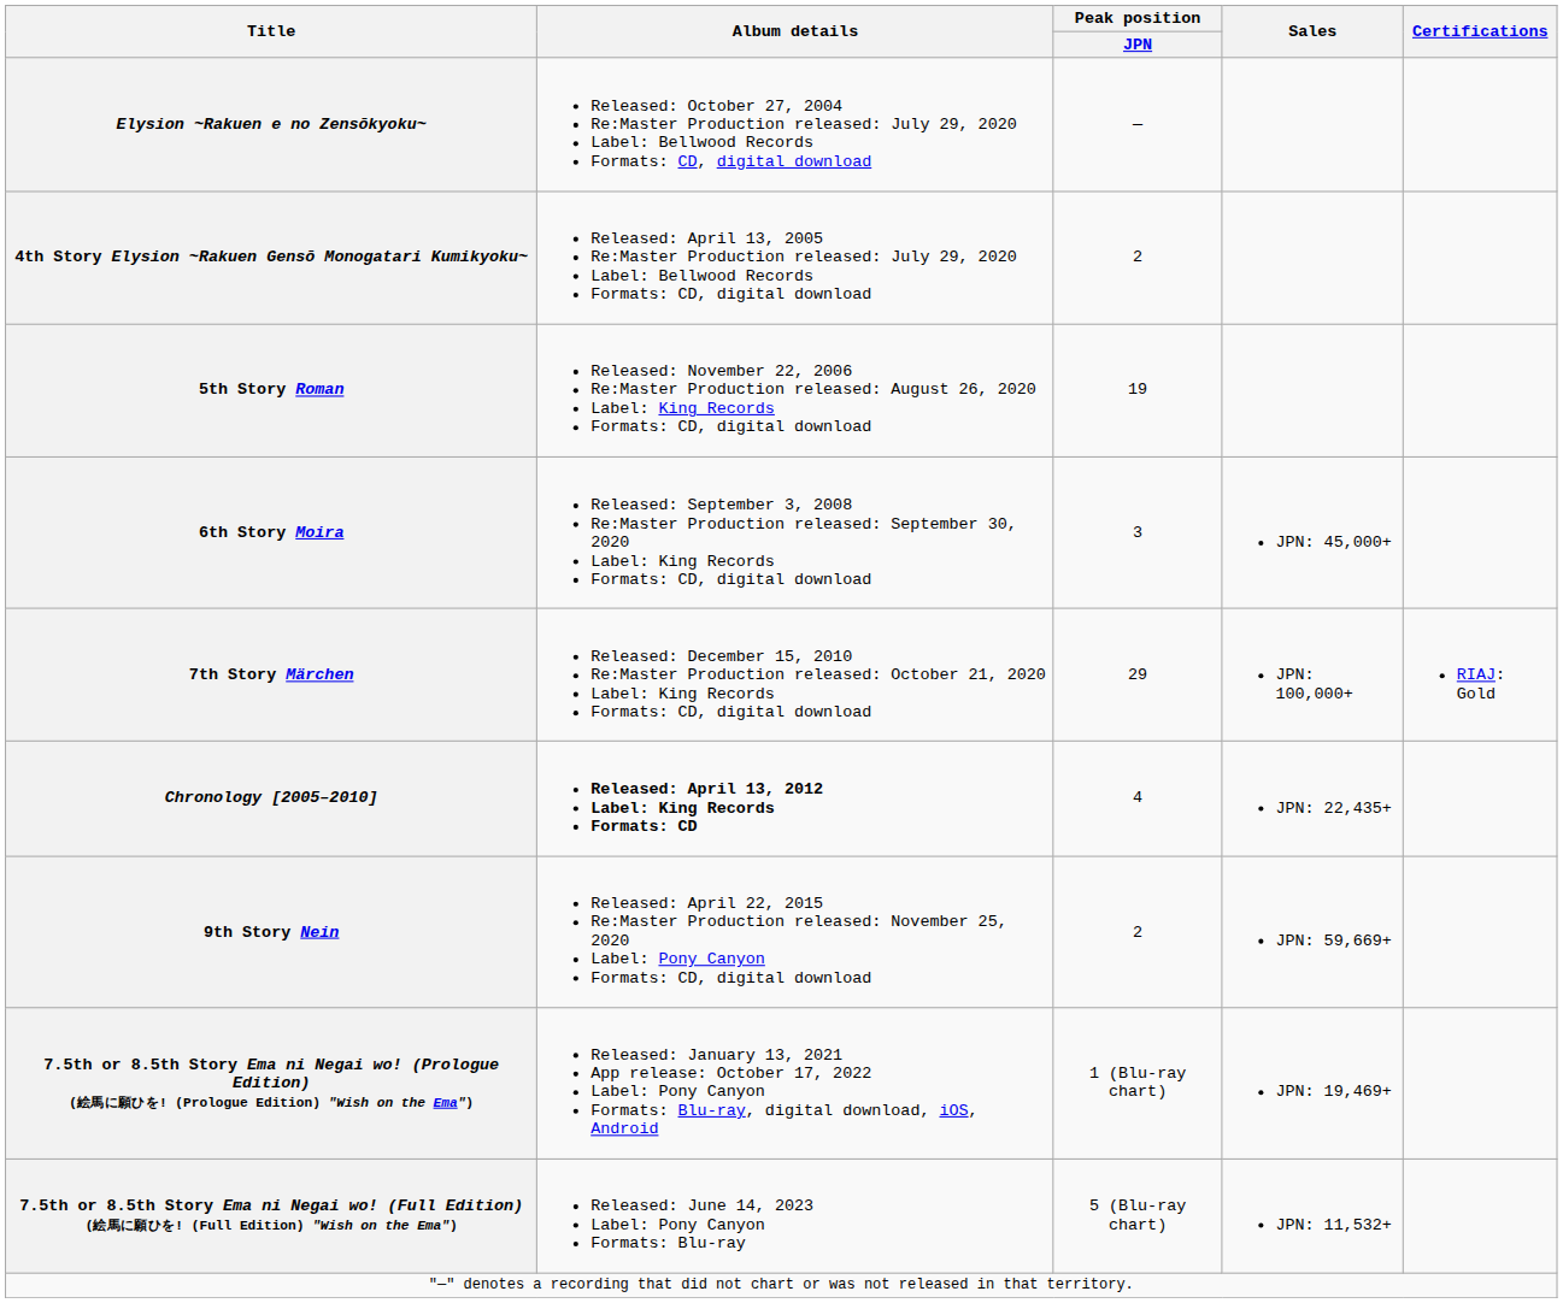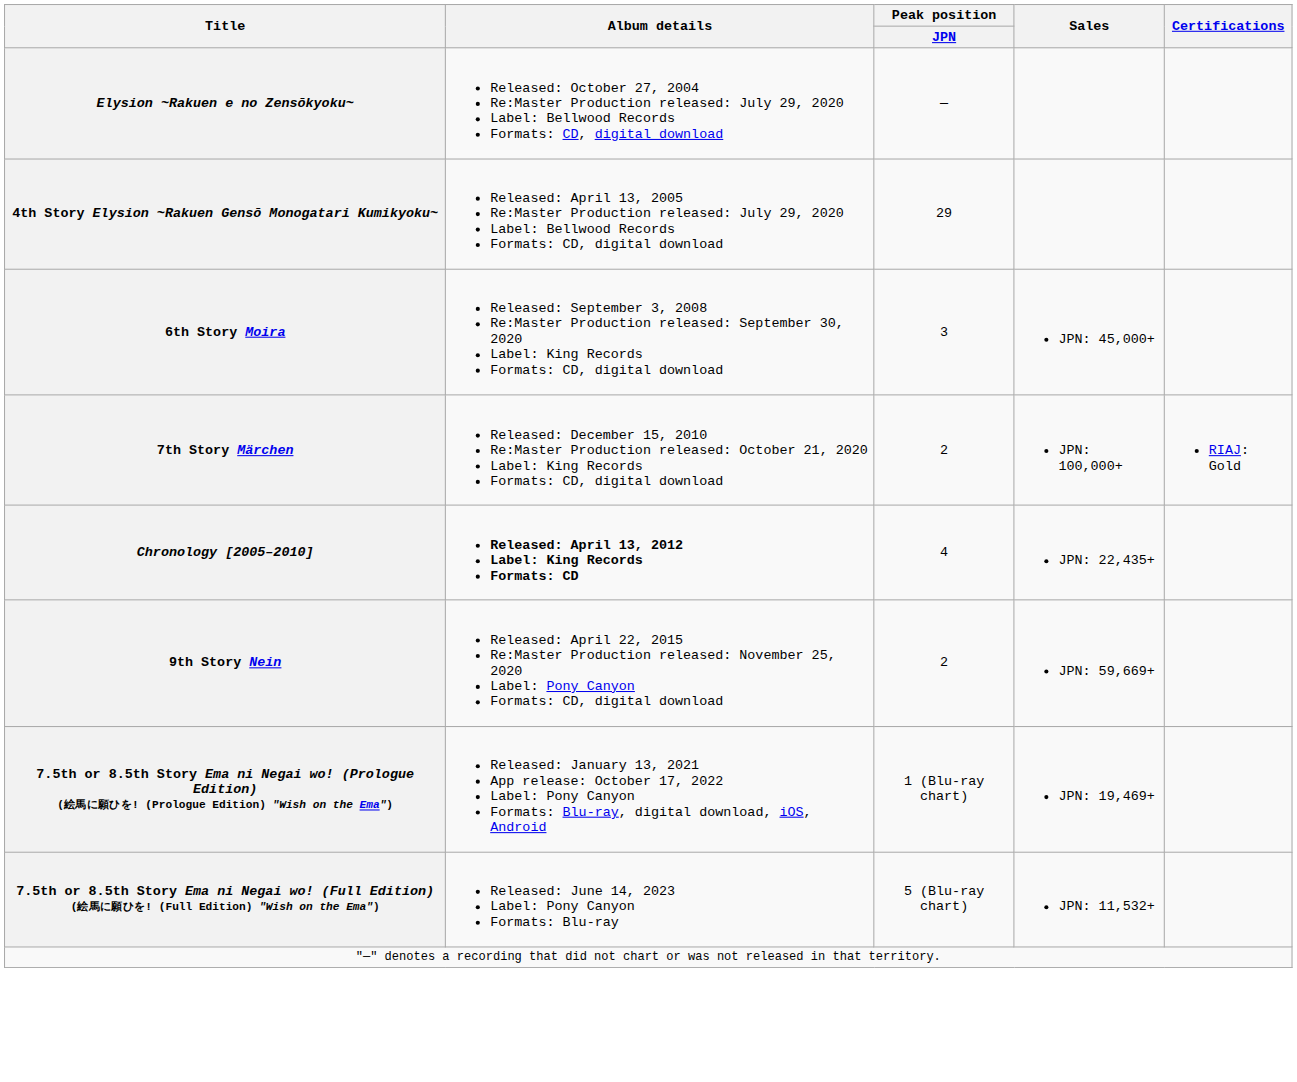 <table class="wikitable plainrowheaders">
 <tr>
 <th scope="col" rowspan="2">Title</th>
 <th scope="col" rowspan="2">Album details</th>
 <th scope="col" colspan="1">Peak position</th>
 <th scope="col" rowspan="2">Sales</th>
 <th scope="col" rowspan="2"><a href='#'>Certifications</a></th>
 </tr>
 <tr>
 <th scope="col"><a href='#'>JPN</a><br></th>
 </tr>
 <tr>
 <th scope="row"><em>Elysion ~Rakuen e no Zensōkyoku~</em><br><small></small></th>
 <td><br><ul><li>Released: October 27, 2004</li><li>Re:Master Production released: July 29, 2020</li><li>Label: Bellwood Records</li><li>Formats: <a href='#'>CD</a>, <a href='#'>digital download</a></li></ul></td>
 <td align="center">—</td>
 <td></td>
 <td></td>
 </tr>
 <tr>
 <th scope="row">4th Story <em>Elysion ~Rakuen Gensō Monogatari Kumikyoku~</em><br><small></small></th>
 <td><br><ul><li>Released: April 13, 2005</li><li>Re:Master Production released: July 29, 2020</li><li>Label: Bellwood Records</li><li>Formats: CD, digital download</li></ul></td>
-<td align="center">2</td>
-<td></td>
-<td></td>
-</tr>
-<tr>
-<th scope="row">5th Story <em><a href='#'>Roman</a></em></th>
-<td><br><ul><li>Released: November 22, 2006</li><li>Re:Master Production released: August 26, 2020</li><li>Label: <a href='#'>King Records</a></li><li>Formats: CD, digital download</li></ul></td>
-<td align="center">19</td>
+<td align="center">29</td>
 <td></td>
 <td></td>
 </tr>
 <tr>
 <th scope="row">6th Story <em><a href='#'>Moira</a></em></th>
 <td><br><ul><li>Released: September 3, 2008</li><li>Re:Master Production released: September 30, 2020</li><li>Label: King Records</li><li>Formats: CD, digital download</li></ul></td>
 <td align="center">3</td>
 <td><br><ul><li>JPN: 45,000+</li></ul></td>
 <td></td>
 </tr>
 <tr>
 <th scope="row">7th Story <em><a href='#'>Märchen</a></em></th>
 <td><br><ul><li>Released: December 15, 2010</li><li>Re:Master Production released: October 21, 2020</li><li>Label: King Records</li><li>Formats: CD, digital download</li></ul></td>
-<td align="center">29</td>
+<td align="center">2</td>
 <td><br><ul><li>JPN: 100,000+</li></ul></td>
 <td><br><ul><li><a href='#'>RIAJ</a>: Gold</li></ul></td>
 </tr>
 <tr>
 <th scope="row"><em>Chronology [2005–2010]</em></th>
 <td><strong><br><ul><li>Released: April 13, 2012</li><li>Label: King Records</li><li>Formats: CD</li></ul></strong></td>
 <td align="center">4</td>
 <td><br><ul><li>JPN: 22,435+</li></ul></td>
 <td></td>
 </tr>
 <tr>
 <th scope="row">9th Story <em><a href='#'>Nein</a></em></th>
 <td><br><ul><li>Released: April 22, 2015</li><li>Re:Master Production released: November 25, 2020</li><li>Label: <a href='#'>Pony Canyon</a></li><li>Formats: CD, digital download</li></ul></td>
 <td align="center">2</td>
 <td><br><ul><li>JPN: 59,669+</li></ul></td>
 <td></td>
 </tr>
 <tr>
 <th scope="row">7.5th or 8.5th Story <em>Ema ni Negai wo! (Prologue Edition)</em><br><small>(絵馬に願ひを! (Prologue Edition) <em>"Wish on the <a href='#'>Ema</a>"</em>)</small></th>
 <td><br><ul><li>Released: January 13, 2021</li><li>App release: October 17, 2022</li><li>Label: Pony Canyon</li><li>Formats: <a href='#'>Blu-ray</a>, digital download, <a href='#'>iOS</a>, <a href='#'>Android</a></li></ul></td>
 <td align="center">1 (Blu-ray chart)</td>
 <td><br><ul><li>JPN: 19,469+</li></ul></td>
 </tr>
 <tr>
 <th scope="row">7.5th or 8.5th Story <em>Ema ni Negai wo! (Full Edition)</em><br><small>(絵馬に願ひを! (Full Edition) <em>"Wish on the Ema"</em>)</small></th>
 <td><br><ul><li>Released: June 14, 2023</li><li>Label: Pony Canyon</li><li>Formats: Blu-ray</li></ul></td>
 <td align="center">5 (Blu-ray chart)</td>
 <td><br><ul><li>JPN: 11,532+</li></ul></td>
 <td></td>
 </tr>
 <tr>
 <td align="center" colspan="5" style="font-size:90%">"—" denotes a recording that did not chart or was not released in that territory.</td>
 </tr>
 </table>
